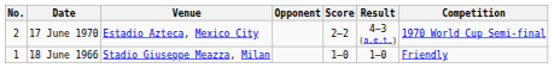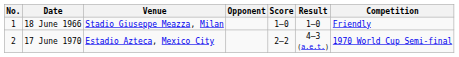 <table class="wikitable sortable">
 <tr>
 <th scope="col">No.</th>
 <th scope="col">Date</th>
 <th scope="col">Venue</th>
 <th scope="col">Opponent</th>
 <th scope="col">Score</th>
 <th scope="col">Result</th>
 <th scope="col">Competition</th>
 </tr>
 <tr>
+<td align="center">1</td>
+<td>18 June 1966</td>
+<td><a href='#'>Stadio Giuseppe Meazza</a>, <a href='#'>Milan</a></td>
+<td></td>
+<td align="center">1–0</td>
+<td align="center">1–0</td>
+<td><a href='#'>Friendly</a></td>
+</tr>
+<tr>
 <td align="center">2</td>
 <td>17 June 1970</td>
 <td><a href='#'>Estadio Azteca</a>, <a href='#'>Mexico City</a></td>
 <td></td>
 <td align="center">2–2</td>
 <td align="center">4–3<br><small>(<a href='#'>a.e.t.</a>)</small></td>
 <td><a href='#'>1970 World Cup Semi-final</a></td>
 </tr>
-<tr>
-<td align="center">1</td>
-<td>18 June 1966</td>
-<td><a href='#'>Stadio Giuseppe Meazza</a>, <a href='#'>Milan</a></td>
-<td></td>
-<td align="center">1–0</td>
-<td align="center">1–0</td>
-<td><a href='#'>Friendly</a></td>
-</tr>
 </table>
